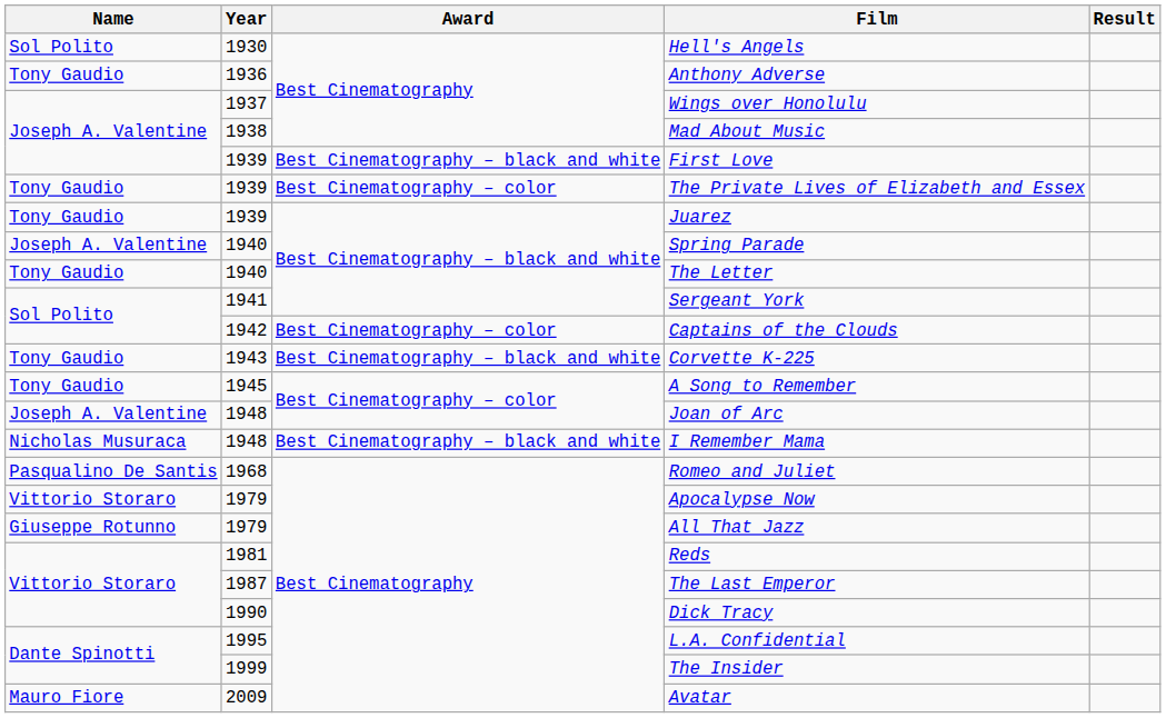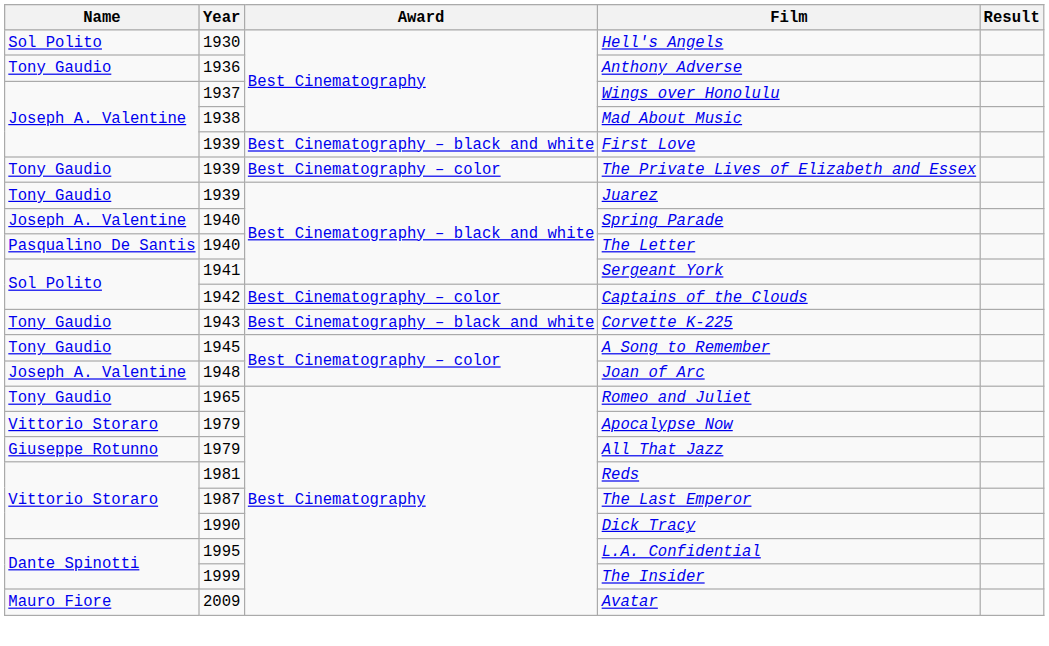 <table class="sortable wikitable">
 <tr style="background:#ccc;">
 <th>Name</th>
 <th>Year</th>
 <th>Award</th>
 <th>Film</th>
 <th>Result</th>
 </tr>
 <tr>
 <td><a href='#'>Sol Polito</a></td>
 <td>1930</td>
 <td rowspan="4"><a href='#'>Best Cinematography</a></td>
 <td><em><a href='#'>Hell's Angels</a></em></td>
 <td></td>
 </tr>
 <tr>
 <td><a href='#'>Tony Gaudio</a></td>
 <td>1936</td>
 <td><em><a href='#'>Anthony Adverse</a></em></td>
 <td></td>
 </tr>
 <tr>
 <td rowspan=3><a href='#'>Joseph A. Valentine</a></td>
 <td>1937</td>
 <td><em><a href='#'>Wings over Honolulu</a></em></td>
 <td></td>
 </tr>
 <tr>
 <td>1938</td>
 <td><em><a href='#'>Mad About Music</a></em></td>
 <td></td>
 </tr>
 <tr>
 <td>1939</td>
 <td><a href='#'>Best Cinematography – black and white</a></td>
 <td><em><a href='#'>First Love</a></em></td>
 <td></td>
 </tr>
 <tr>
 <td><a href='#'>Tony Gaudio</a><br></td>
 <td>1939</td>
 <td><a href='#'>Best Cinematography – color</a></td>
 <td><em><a href='#'>The Private Lives of Elizabeth and Essex</a></em></td>
 <td></td>
 </tr>
 <tr>
 <td><a href='#'>Tony Gaudio</a></td>
 <td>1939</td>
 <td rowspan="4"><a href='#'>Best Cinematography – black and white</a></td>
 <td><em><a href='#'>Juarez</a></em></td>
 <td></td>
 </tr>
 <tr>
 <td><a href='#'>Joseph A. Valentine</a></td>
 <td>1940</td>
 <td><em><a href='#'>Spring Parade</a></em></td>
 <td></td>
 </tr>
 <tr>
-<td><a href='#'>Tony Gaudio</a></td>
+<td><a href='#'>Pasqualino De Santis</a></td>
 <td>1940</td>
 <td><em><a href='#'>The Letter</a></em></td>
 <td></td>
 </tr>
 <tr>
 <td rowspan=2><a href='#'>Sol Polito</a></td>
 <td>1941</td>
 <td><em><a href='#'>Sergeant York</a></em></td>
 <td></td>
 </tr>
 <tr>
 <td>1942</td>
 <td><a href='#'>Best Cinematography – color</a></td>
 <td><em><a href='#'>Captains of the Clouds</a></em></td>
 <td></td>
 </tr>
 <tr>
 <td><a href='#'>Tony Gaudio</a></td>
 <td>1943</td>
 <td><a href='#'>Best Cinematography – black and white</a></td>
 <td><em><a href='#'>Corvette K-225</a></em></td>
 <td></td>
 </tr>
 <tr>
 <td><a href='#'>Tony Gaudio</a><br></td>
 <td>1945</td>
 <td rowspan="2"><a href='#'>Best Cinematography – color</a></td>
 <td><em><a href='#'>A Song to Remember</a></em></td>
 <td></td>
 </tr>
 <tr>
 <td><a href='#'>Joseph A. Valentine</a><br></td>
 <td>1948</td>
 <td><em><a href='#'>Joan of Arc</a></em></td>
 <td></td>
 </tr>
 <tr>
-<td><a href='#'>Nicholas Musuraca</a></td>
-<td>1948</td>
-<td><a href='#'>Best Cinematography – black and white</a></td>
-<td><em><a href='#'>I Remember Mama</a></em></td>
-<td></td>
-</tr>
-<tr>
-<td><a href='#'>Pasqualino De Santis</a></td>
-<td>1968</td>
+<td><a href='#'>Tony Gaudio</a></td>
+<td>1965</td>
 <td rowspan="9"><a href='#'>Best Cinematography</a></td>
 <td><em><a href='#'>Romeo and Juliet</a></em></td>
 <td></td>
 </tr>
 <tr>
 <td><a href='#'>Vittorio Storaro</a></td>
 <td>1979</td>
 <td><em><a href='#'>Apocalypse Now</a></em></td>
 <td></td>
 </tr>
 <tr>
 <td><a href='#'>Giuseppe Rotunno</a></td>
 <td>1979</td>
 <td><em><a href='#'>All That Jazz</a></em></td>
 <td></td>
 </tr>
 <tr>
 <td rowspan=3><a href='#'>Vittorio Storaro</a></td>
 <td>1981</td>
 <td><em><a href='#'>Reds</a></em></td>
 <td></td>
 </tr>
 <tr>
 <td>1987</td>
 <td><em><a href='#'>The Last Emperor</a></em></td>
 <td></td>
 </tr>
 <tr>
 <td>1990</td>
 <td><em><a href='#'>Dick Tracy</a></em></td>
 <td></td>
 </tr>
 <tr>
 <td rowspan=2><a href='#'>Dante Spinotti</a></td>
 <td>1995</td>
 <td><em><a href='#'>L.A. Confidential</a></em></td>
 <td></td>
 </tr>
 <tr>
 <td>1999</td>
 <td><em><a href='#'>The Insider</a></em></td>
 <td></td>
 </tr>
 <tr>
 <td><a href='#'>Mauro Fiore</a></td>
 <td>2009</td>
 <td><em><a href='#'>Avatar</a></em></td>
 <td></td>
 </tr>
 </table>
